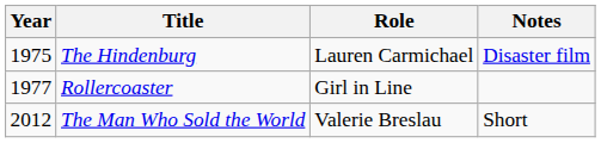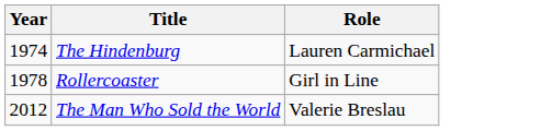 <table class="wikitable sortable">
 <tr>
 <th>Year</th>
 <th>Title</th>
 <th>Role</th>
-<th class="unsortable">Notes</th>
 </tr>
 <tr>
-<td>1975</td>
+<td>1974</td>
 <td><em><a href='#'>The Hindenburg</a></em></td>
 <td>Lauren Carmichael</td>
-<td><a href='#'>Disaster film</a></td>
 </tr>
 <tr>
-<td>1977</td>
+<td>1978</td>
 <td><em><a href='#'>Rollercoaster</a></em></td>
 <td>Girl in Line</td>
-<td></td>
 </tr>
 <tr>
 <td>2012</td>
 <td><em><a href='#'>The Man Who Sold the World</a></em></td>
 <td>Valerie Breslau</td>
-<td>Short</td>
 </tr>
 </table>
